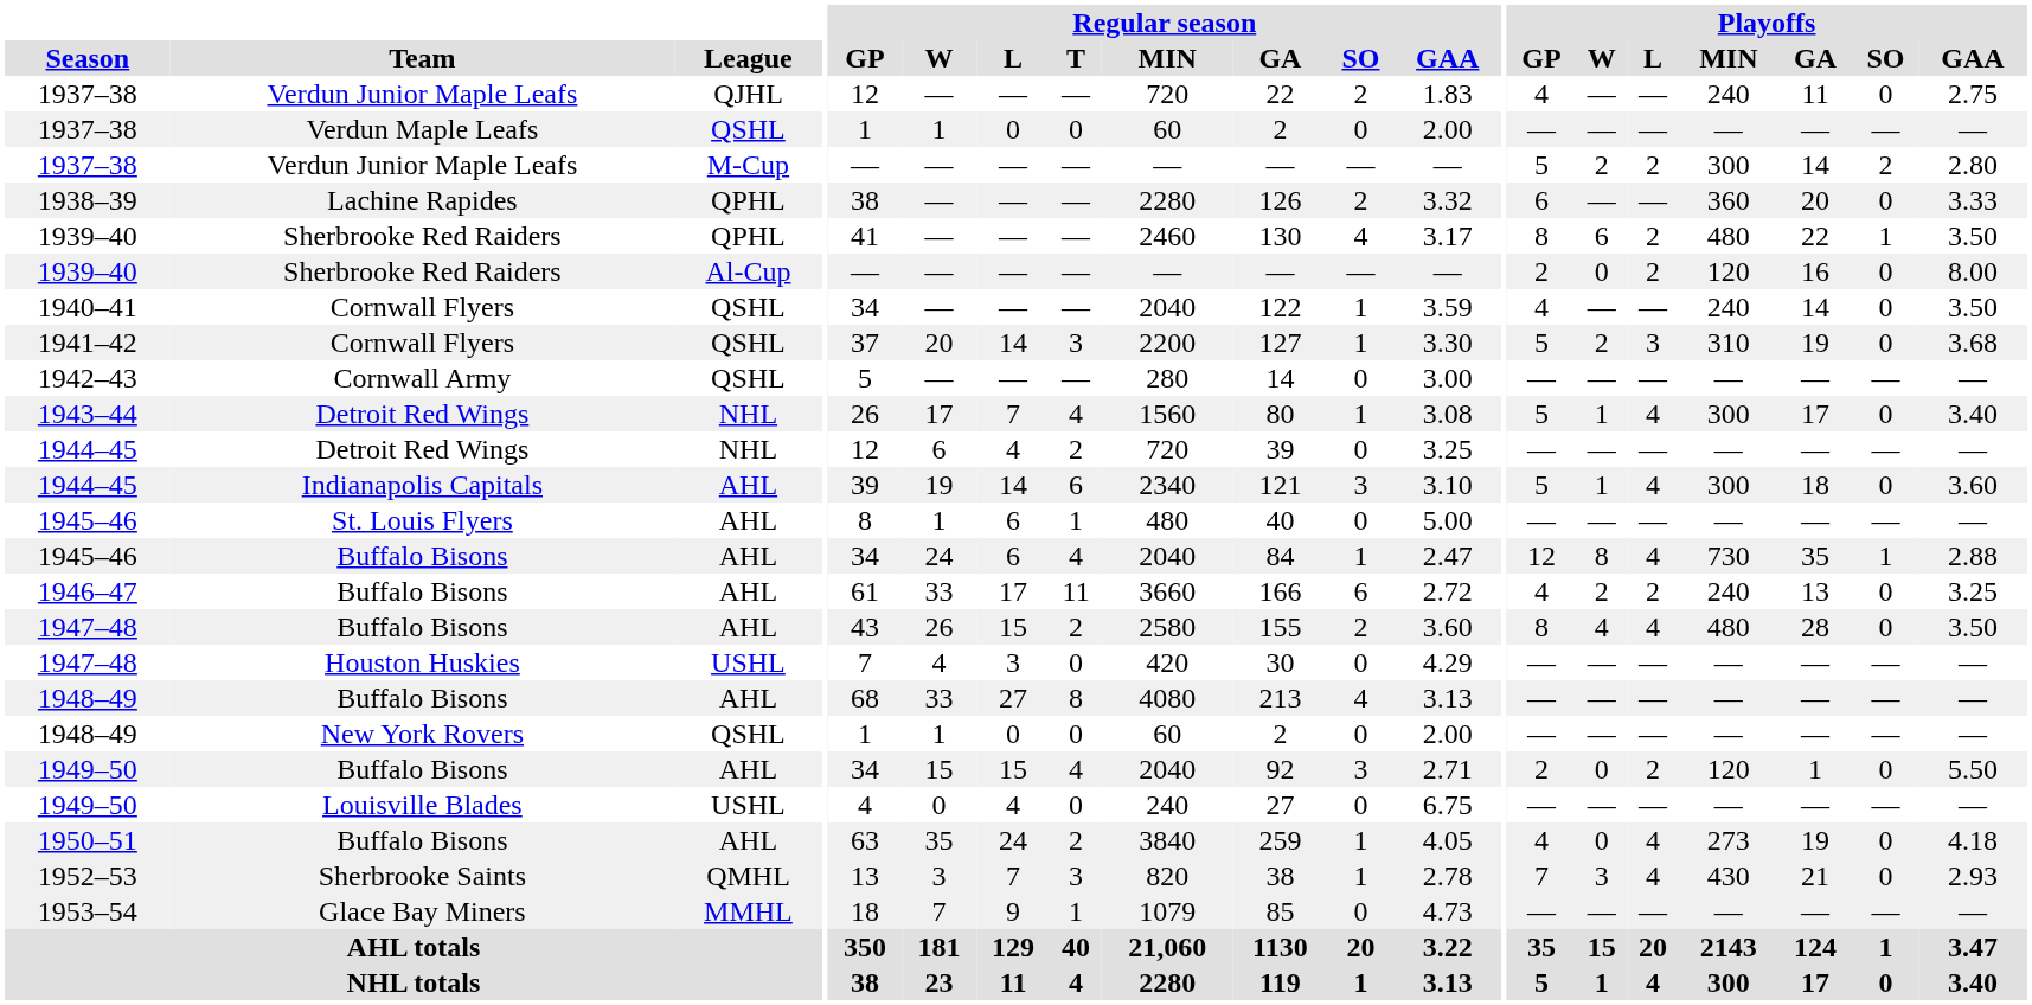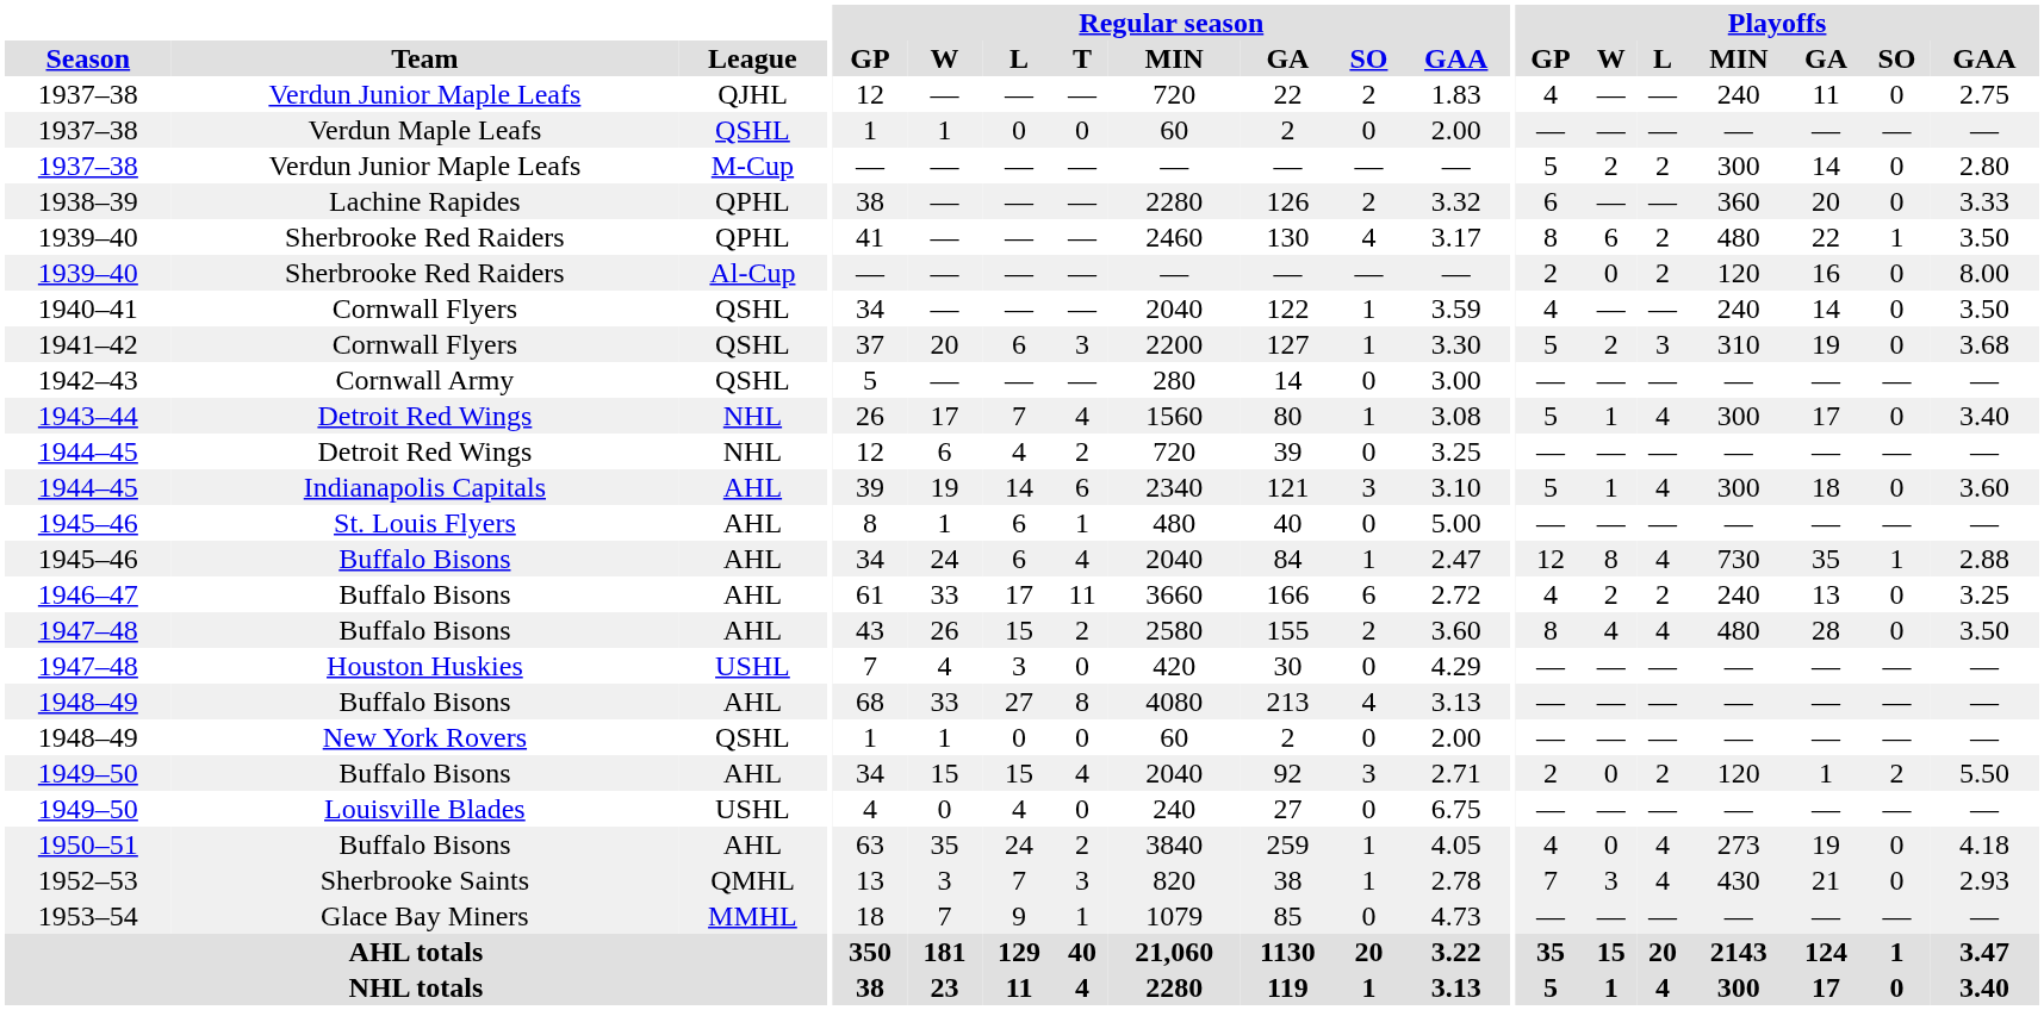 <table border="0" cellpadding="1" cellspacing="0" style="width:90%; text-align:center;">
 <tr bgcolor="#e0e0e0">
 <th colspan="3" bgcolor="#ffffff"></th>
 <th rowspan="99" bgcolor="#ffffff"></th>
 <th colspan="8" bgcolor="#e0e0e0"><a href='#'>Regular season</a></th>
 <th rowspan="99" bgcolor="#ffffff"></th>
 <th colspan="7" bgcolor="#e0e0e0"><a href='#'>Playoffs</a></th>
 </tr>
 <tr bgcolor="#e0e0e0">
 <th><a href='#'>Season</a></th>
 <th>Team</th>
 <th>League</th>
 <th>GP</th>
 <th>W</th>
 <th>L</th>
 <th>T</th>
 <th>MIN</th>
 <th>GA</th>
 <th><a href='#'>SO</a></th>
 <th><a href='#'>GAA</a></th>
 <th>GP</th>
 <th>W</th>
 <th>L</th>
 <th>MIN</th>
 <th>GA</th>
 <th>SO</th>
 <th>GAA</th>
 </tr>
 <tr>
 <td>1937–38</td>
 <td><a href='#'>Verdun Junior Maple Leafs</a></td>
 <td>QJHL</td>
 <td>12</td>
 <td>—</td>
 <td>—</td>
 <td>—</td>
 <td>720</td>
 <td>22</td>
 <td>2</td>
 <td>1.83</td>
 <td>4</td>
 <td>—</td>
 <td>—</td>
 <td>240</td>
 <td>11</td>
 <td>0</td>
 <td>2.75</td>
 </tr>
 <tr bgcolor="#f0f0f0">
 <td>1937–38</td>
 <td>Verdun Maple Leafs</td>
 <td><a href='#'>QSHL</a></td>
 <td>1</td>
 <td>1</td>
 <td>0</td>
 <td>0</td>
 <td>60</td>
 <td>2</td>
 <td>0</td>
 <td>2.00</td>
 <td>—</td>
 <td>—</td>
 <td>—</td>
 <td>—</td>
 <td>—</td>
 <td>—</td>
 <td>—</td>
 </tr>
 <tr>
 <td><a href='#'>1937–38</a></td>
 <td>Verdun Junior Maple Leafs</td>
 <td><a href='#'>M-Cup</a></td>
 <td>—</td>
 <td>—</td>
 <td>—</td>
 <td>—</td>
 <td>—</td>
 <td>—</td>
 <td>—</td>
 <td>—</td>
 <td>5</td>
 <td>2</td>
 <td>2</td>
 <td>300</td>
 <td>14</td>
-<td>2</td>
+<td>0</td>
 <td>2.80</td>
 </tr>
 <tr bgcolor="#f0f0f0">
 <td>1938–39</td>
 <td>Lachine Rapides</td>
 <td>QPHL</td>
 <td>38</td>
 <td>—</td>
 <td>—</td>
 <td>—</td>
 <td>2280</td>
 <td>126</td>
 <td>2</td>
 <td>3.32</td>
 <td>6</td>
 <td>—</td>
 <td>—</td>
 <td>360</td>
 <td>20</td>
 <td>0</td>
 <td>3.33</td>
 </tr>
 <tr>
 <td>1939–40</td>
 <td>Sherbrooke Red Raiders</td>
 <td>QPHL</td>
 <td>41</td>
 <td>—</td>
 <td>—</td>
 <td>—</td>
 <td>2460</td>
 <td>130</td>
 <td>4</td>
 <td>3.17</td>
 <td>8</td>
 <td>6</td>
 <td>2</td>
 <td>480</td>
 <td>22</td>
 <td>1</td>
 <td>3.50</td>
 </tr>
 <tr bgcolor="#f0f0f0">
 <td><a href='#'>1939–40</a></td>
 <td>Sherbrooke Red Raiders</td>
 <td><a href='#'>Al-Cup</a></td>
 <td>—</td>
 <td>—</td>
 <td>—</td>
 <td>—</td>
 <td>—</td>
 <td>—</td>
 <td>—</td>
 <td>—</td>
 <td>2</td>
 <td>0</td>
 <td>2</td>
 <td>120</td>
 <td>16</td>
 <td>0</td>
 <td>8.00</td>
 </tr>
 <tr>
 <td>1940–41</td>
 <td>Cornwall Flyers</td>
 <td>QSHL</td>
 <td>34</td>
 <td>—</td>
 <td>—</td>
 <td>—</td>
 <td>2040</td>
 <td>122</td>
 <td>1</td>
 <td>3.59</td>
 <td>4</td>
 <td>—</td>
 <td>—</td>
 <td>240</td>
 <td>14</td>
 <td>0</td>
 <td>3.50</td>
 </tr>
 <tr bgcolor="#f0f0f0">
 <td>1941–42</td>
 <td>Cornwall Flyers</td>
 <td>QSHL</td>
 <td>37</td>
 <td>20</td>
-<td>14</td>
+<td>6</td>
 <td>3</td>
 <td>2200</td>
 <td>127</td>
 <td>1</td>
 <td>3.30</td>
 <td>5</td>
 <td>2</td>
 <td>3</td>
 <td>310</td>
 <td>19</td>
 <td>0</td>
 <td>3.68</td>
 </tr>
 <tr>
 <td>1942–43</td>
 <td>Cornwall Army</td>
 <td>QSHL</td>
 <td>5</td>
 <td>—</td>
 <td>—</td>
 <td>—</td>
 <td>280</td>
 <td>14</td>
 <td>0</td>
 <td>3.00</td>
 <td>—</td>
 <td>—</td>
 <td>—</td>
 <td>—</td>
 <td>—</td>
 <td>—</td>
 <td>—</td>
 </tr>
 <tr bgcolor="#f0f0f0">
 <td><a href='#'>1943–44</a></td>
 <td><a href='#'>Detroit Red Wings</a></td>
 <td><a href='#'>NHL</a></td>
 <td>26</td>
 <td>17</td>
 <td>7</td>
 <td>4</td>
 <td>1560</td>
 <td>80</td>
 <td>1</td>
 <td>3.08</td>
 <td>5</td>
 <td>1</td>
 <td>4</td>
 <td>300</td>
 <td>17</td>
 <td>0</td>
 <td>3.40</td>
 </tr>
 <tr>
 <td><a href='#'>1944–45</a></td>
 <td>Detroit Red Wings</td>
 <td>NHL</td>
 <td>12</td>
 <td>6</td>
 <td>4</td>
 <td>2</td>
 <td>720</td>
 <td>39</td>
 <td>0</td>
 <td>3.25</td>
 <td>—</td>
 <td>—</td>
 <td>—</td>
 <td>—</td>
 <td>—</td>
 <td>—</td>
 <td>—</td>
 </tr>
 <tr bgcolor="#f0f0f0">
 <td><a href='#'>1944–45</a></td>
 <td><a href='#'>Indianapolis Capitals</a></td>
 <td><a href='#'>AHL</a></td>
 <td>39</td>
 <td>19</td>
 <td>14</td>
 <td>6</td>
 <td>2340</td>
 <td>121</td>
 <td>3</td>
 <td>3.10</td>
 <td>5</td>
 <td>1</td>
 <td>4</td>
 <td>300</td>
 <td>18</td>
 <td>0</td>
 <td>3.60</td>
 </tr>
 <tr>
 <td><a href='#'>1945–46</a></td>
 <td><a href='#'>St. Louis Flyers</a></td>
 <td>AHL</td>
 <td>8</td>
 <td>1</td>
 <td>6</td>
 <td>1</td>
 <td>480</td>
 <td>40</td>
 <td>0</td>
 <td>5.00</td>
 <td>—</td>
 <td>—</td>
 <td>—</td>
 <td>—</td>
 <td>—</td>
 <td>—</td>
 <td>—</td>
 </tr>
 <tr bgcolor="#f0f0f0">
 <td>1945–46</td>
 <td><a href='#'>Buffalo Bisons</a></td>
 <td>AHL</td>
 <td>34</td>
 <td>24</td>
 <td>6</td>
 <td>4</td>
 <td>2040</td>
 <td>84</td>
 <td>1</td>
 <td>2.47</td>
 <td>12</td>
 <td>8</td>
 <td>4</td>
 <td>730</td>
 <td>35</td>
 <td>1</td>
 <td>2.88</td>
 </tr>
 <tr>
 <td><a href='#'>1946–47</a></td>
 <td>Buffalo Bisons</td>
 <td>AHL</td>
 <td>61</td>
 <td>33</td>
 <td>17</td>
 <td>11</td>
 <td>3660</td>
 <td>166</td>
 <td>6</td>
 <td>2.72</td>
 <td>4</td>
 <td>2</td>
 <td>2</td>
 <td>240</td>
 <td>13</td>
 <td>0</td>
 <td>3.25</td>
 </tr>
 <tr bgcolor="#f0f0f0">
 <td><a href='#'>1947–48</a></td>
 <td>Buffalo Bisons</td>
 <td>AHL</td>
 <td>43</td>
 <td>26</td>
 <td>15</td>
 <td>2</td>
 <td>2580</td>
 <td>155</td>
 <td>2</td>
 <td>3.60</td>
 <td>8</td>
 <td>4</td>
 <td>4</td>
 <td>480</td>
 <td>28</td>
 <td>0</td>
 <td>3.50</td>
 </tr>
 <tr>
 <td><a href='#'>1947–48</a></td>
 <td><a href='#'>Houston Huskies</a></td>
 <td><a href='#'>USHL</a></td>
 <td>7</td>
 <td>4</td>
 <td>3</td>
 <td>0</td>
 <td>420</td>
 <td>30</td>
 <td>0</td>
 <td>4.29</td>
 <td>—</td>
 <td>—</td>
 <td>—</td>
 <td>—</td>
 <td>—</td>
 <td>—</td>
 <td>—</td>
 </tr>
 <tr bgcolor="#f0f0f0">
 <td><a href='#'>1948–49</a></td>
 <td>Buffalo Bisons</td>
 <td>AHL</td>
 <td>68</td>
 <td>33</td>
 <td>27</td>
 <td>8</td>
 <td>4080</td>
 <td>213</td>
 <td>4</td>
 <td>3.13</td>
 <td>—</td>
 <td>—</td>
 <td>—</td>
 <td>—</td>
 <td>—</td>
 <td>—</td>
 <td>—</td>
 </tr>
 <tr>
 <td>1948–49</td>
 <td><a href='#'>New York Rovers</a></td>
 <td>QSHL</td>
 <td>1</td>
 <td>1</td>
 <td>0</td>
 <td>0</td>
 <td>60</td>
 <td>2</td>
 <td>0</td>
 <td>2.00</td>
 <td>—</td>
 <td>—</td>
 <td>—</td>
 <td>—</td>
 <td>—</td>
 <td>—</td>
 <td>—</td>
 </tr>
 <tr bgcolor="#f0f0f0">
 <td><a href='#'>1949–50</a></td>
 <td>Buffalo Bisons</td>
 <td>AHL</td>
 <td>34</td>
 <td>15</td>
 <td>15</td>
 <td>4</td>
 <td>2040</td>
 <td>92</td>
 <td>3</td>
 <td>2.71</td>
 <td>2</td>
 <td>0</td>
 <td>2</td>
 <td>120</td>
 <td>1</td>
-<td>0</td>
+<td>2</td>
 <td>5.50</td>
 </tr>
 <tr>
 <td><a href='#'>1949–50</a></td>
 <td><a href='#'>Louisville Blades</a></td>
 <td>USHL</td>
 <td>4</td>
 <td>0</td>
 <td>4</td>
 <td>0</td>
 <td>240</td>
 <td>27</td>
 <td>0</td>
 <td>6.75</td>
 <td>—</td>
 <td>—</td>
 <td>—</td>
 <td>—</td>
 <td>—</td>
 <td>—</td>
 <td>—</td>
 </tr>
 <tr bgcolor="#f0f0f0">
 <td><a href='#'>1950–51</a></td>
 <td>Buffalo Bisons</td>
 <td>AHL</td>
 <td>63</td>
 <td>35</td>
 <td>24</td>
 <td>2</td>
 <td>3840</td>
 <td>259</td>
 <td>1</td>
 <td>4.05</td>
 <td>4</td>
 <td>0</td>
 <td>4</td>
 <td>273</td>
 <td>19</td>
 <td>0</td>
 <td>4.18</td>
 </tr>
 <tr bgcolor="#f0f0f0">
 <td>1952–53</td>
 <td>Sherbrooke Saints</td>
 <td>QMHL</td>
 <td>13</td>
 <td>3</td>
 <td>7</td>
 <td>3</td>
 <td>820</td>
 <td>38</td>
 <td>1</td>
 <td>2.78</td>
 <td>7</td>
 <td>3</td>
 <td>4</td>
 <td>430</td>
 <td>21</td>
 <td>0</td>
 <td>2.93</td>
 </tr>
 <tr bgcolor="#f0f0f0">
 <td>1953–54</td>
 <td>Glace Bay Miners</td>
 <td><a href='#'>MMHL</a></td>
 <td>18</td>
 <td>7</td>
 <td>9</td>
 <td>1</td>
 <td>1079</td>
 <td>85</td>
 <td>0</td>
 <td>4.73</td>
 <td>—</td>
 <td>—</td>
 <td>—</td>
 <td>—</td>
 <td>—</td>
 <td>—</td>
 <td>—</td>
 </tr>
 <tr bgcolor="#e0e0e0">
 <th colspan=3>AHL totals</th>
 <th>350</th>
 <th>181</th>
 <th>129</th>
 <th>40</th>
 <th>21,060</th>
 <th>1130</th>
 <th>20</th>
 <th>3.22</th>
 <th>35</th>
 <th>15</th>
 <th>20</th>
 <th>2143</th>
 <th>124</th>
 <th>1</th>
 <th>3.47</th>
 </tr>
 <tr bgcolor="#e0e0e0">
 <th colspan=3>NHL totals</th>
 <th>38</th>
 <th>23</th>
 <th>11</th>
 <th>4</th>
 <th>2280</th>
 <th>119</th>
 <th>1</th>
 <th>3.13</th>
 <th>5</th>
 <th>1</th>
 <th>4</th>
 <th>300</th>
 <th>17</th>
 <th>0</th>
 <th>3.40</th>
 </tr>
 </table>
